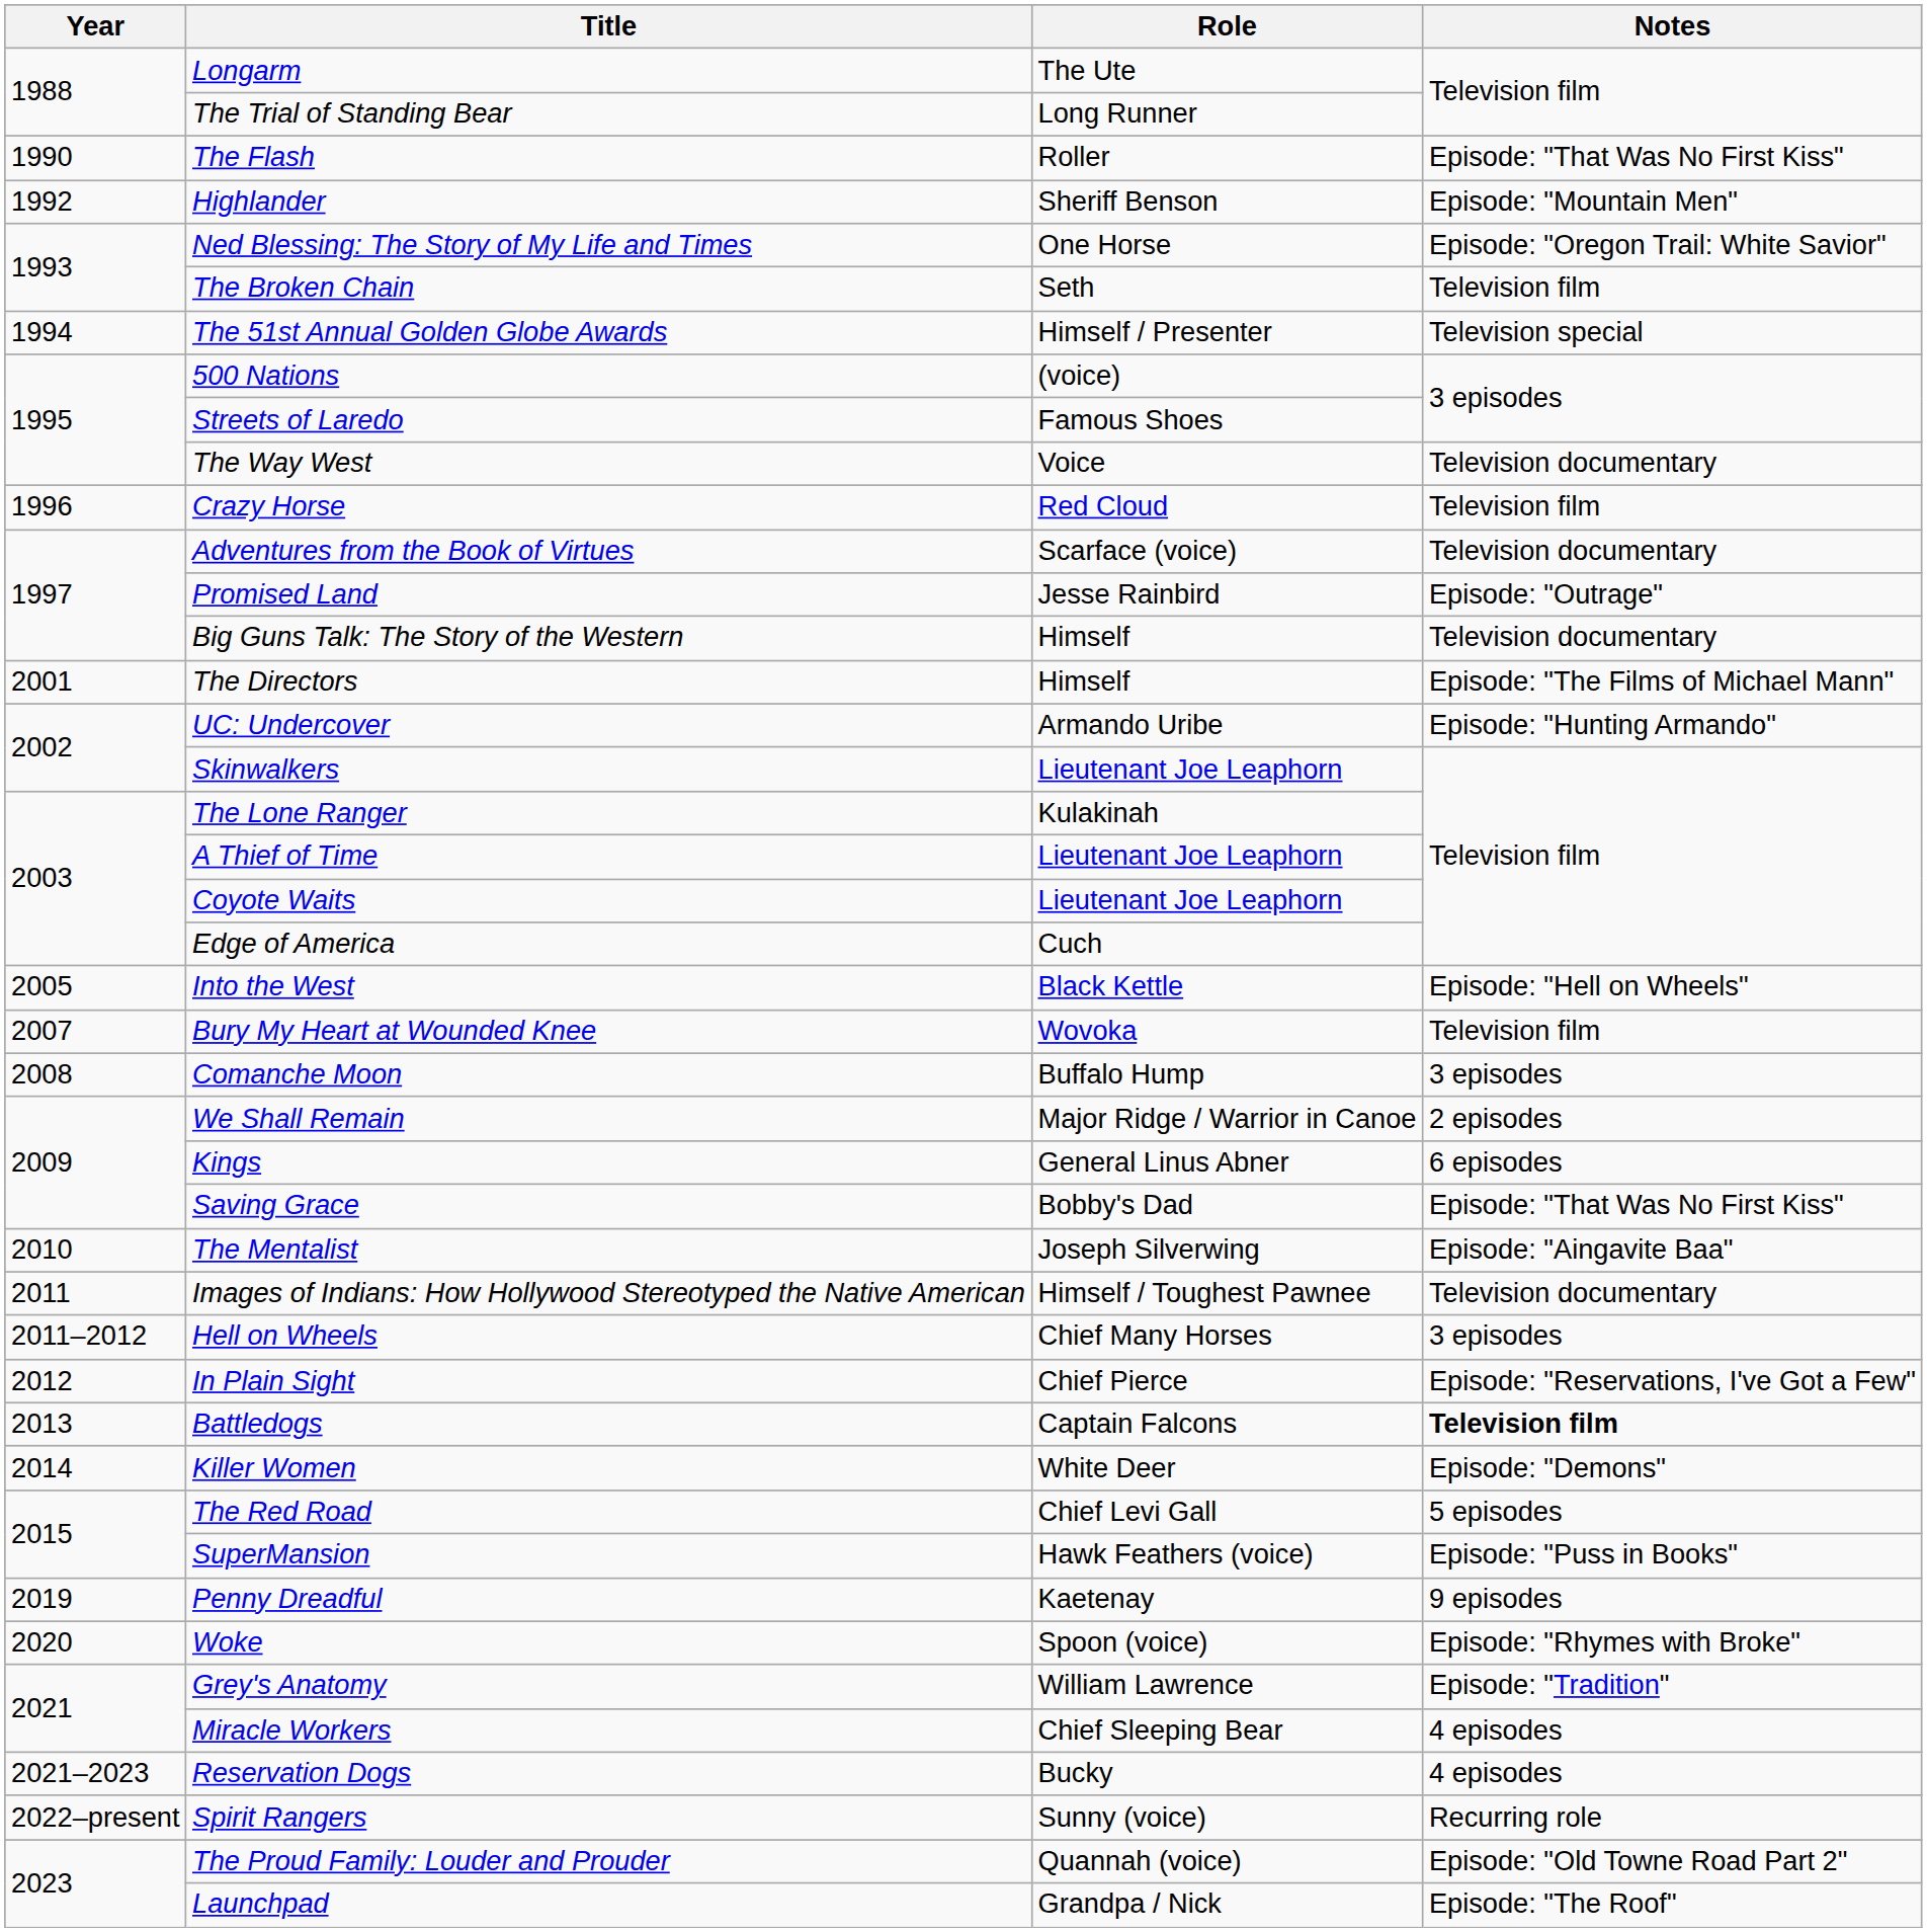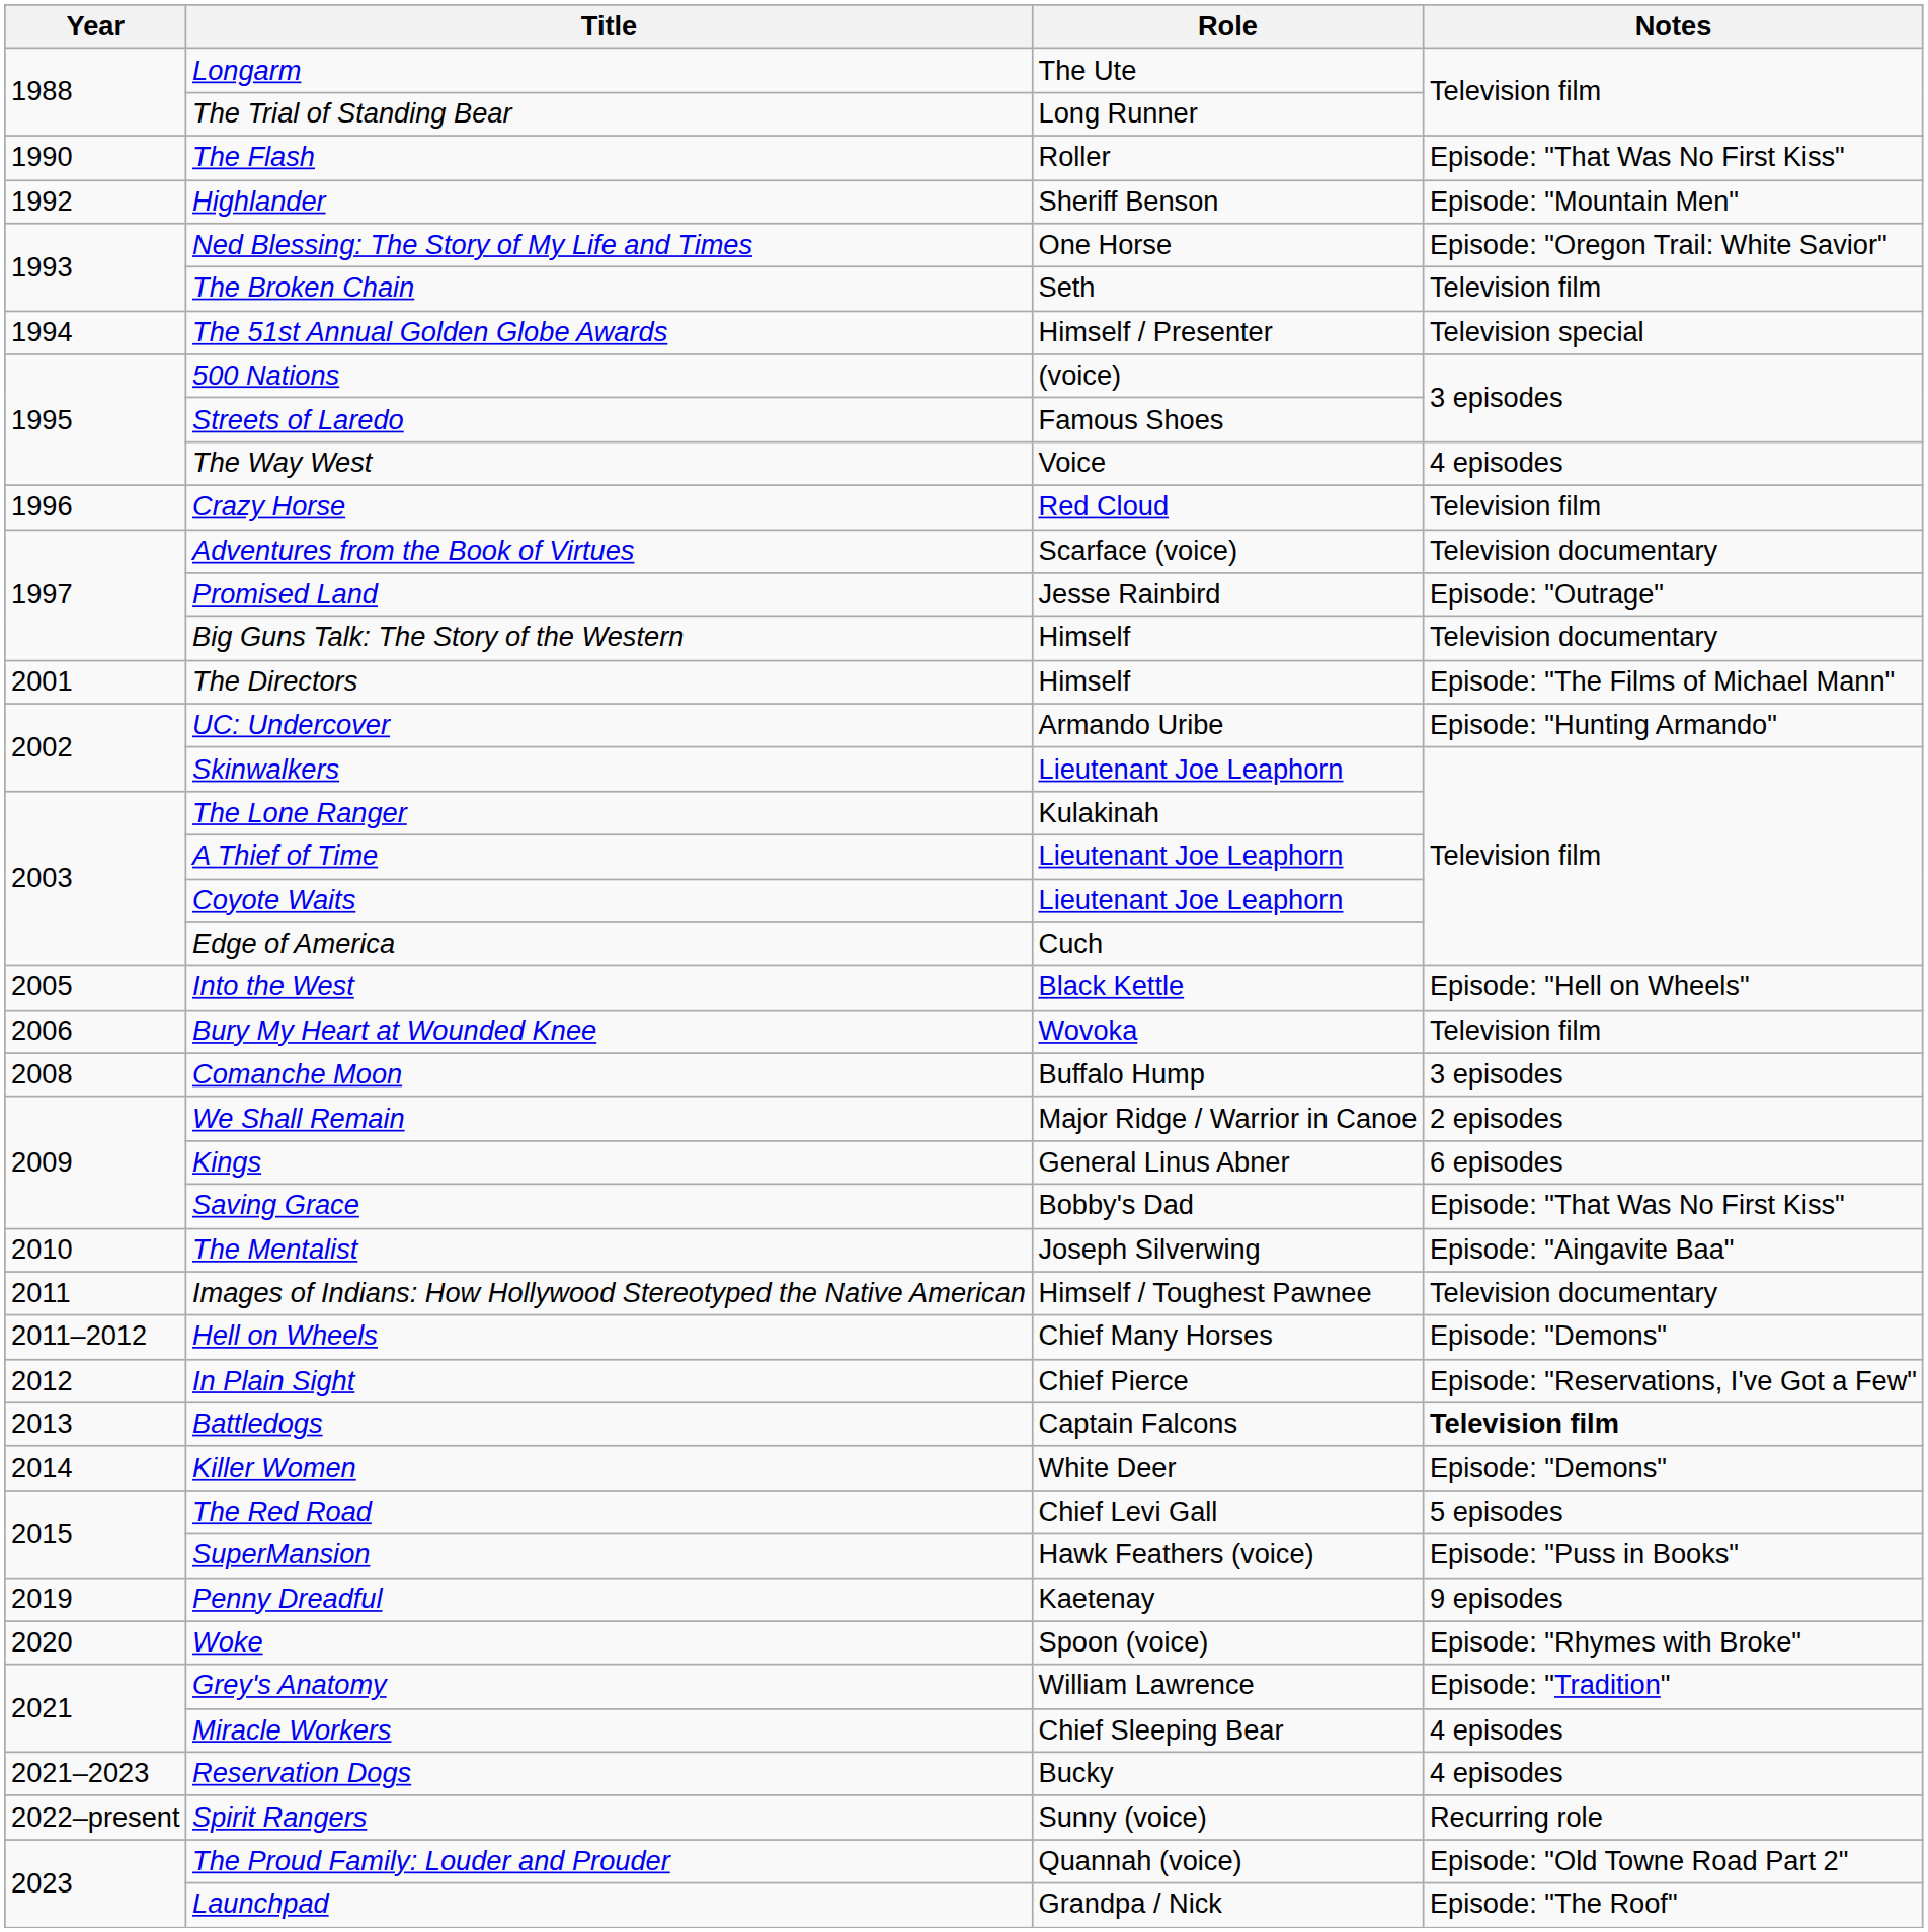 <table class="wikitable sortable">
 <tr>
 <th>Year</th>
 <th>Title</th>
 <th>Role</th>
 <th>Notes</th>
 </tr>
 <tr>
 <td rowspan="2">1988</td>
 <td><em><a href='#'>Longarm</a></em></td>
 <td>The Ute</td>
 <td rowspan="2">Television film</td>
 </tr>
 <tr>
 <td><em>The Trial of Standing Bear</em></td>
 <td>Long Runner</td>
 </tr>
 <tr>
 <td>1990</td>
 <td><em><a href='#'>The Flash</a></em></td>
 <td>Roller</td>
 <td>Episode: "That Was No First Kiss"</td>
 </tr>
 <tr>
 <td>1992</td>
 <td><em><a href='#'>Highlander</a></em></td>
 <td>Sheriff Benson</td>
 <td>Episode: "Mountain Men"</td>
 </tr>
 <tr>
 <td rowspan="2">1993</td>
 <td><em><a href='#'>Ned Blessing: The Story of My Life and Times</a></em></td>
 <td>One Horse</td>
 <td>Episode: "Oregon Trail: White Savior"</td>
 </tr>
 <tr>
 <td><em><a href='#'>The Broken Chain</a></em></td>
 <td>Seth</td>
 <td>Television film</td>
 </tr>
 <tr>
 <td>1994</td>
 <td><em><a href='#'>The 51st Annual Golden Globe Awards</a></em></td>
 <td>Himself / Presenter</td>
 <td>Television special</td>
 </tr>
 <tr>
 <td rowspan="3">1995</td>
 <td><em><a href='#'>500 Nations</a></em></td>
 <td>(voice)</td>
 <td rowspan="2">3 episodes</td>
 </tr>
 <tr>
 <td><em><a href='#'>Streets of Laredo</a></em></td>
 <td>Famous Shoes</td>
 </tr>
 <tr>
 <td><em>The Way West</em></td>
 <td>Voice</td>
-<td>Television documentary</td>
+<td>4 episodes</td>
 </tr>
 <tr>
 <td>1996</td>
 <td><em><a href='#'>Crazy Horse</a></em></td>
 <td><a href='#'>Red Cloud</a></td>
 <td>Television film</td>
 </tr>
 <tr>
 <td rowspan="3">1997</td>
 <td><em><a href='#'>Adventures from the Book of Virtues</a></em></td>
 <td>Scarface (voice)</td>
 <td>Television documentary</td>
 </tr>
 <tr>
 <td><em><a href='#'>Promised Land</a></em></td>
 <td>Jesse Rainbird</td>
 <td>Episode: "Outrage"</td>
 </tr>
 <tr>
 <td><em>Big Guns Talk: The Story of the Western</em></td>
 <td>Himself</td>
 <td>Television documentary</td>
 </tr>
 <tr>
 <td>2001</td>
 <td><em>The Directors</em></td>
 <td>Himself</td>
 <td>Episode: "The Films of Michael Mann"</td>
 </tr>
 <tr>
 <td rowspan="2">2002</td>
 <td><em><a href='#'>UC: Undercover</a></em></td>
 <td>Armando Uribe</td>
 <td>Episode: "Hunting Armando"</td>
 </tr>
 <tr>
 <td><em><a href='#'>Skinwalkers</a></em></td>
 <td><a href='#'>Lieutenant Joe Leaphorn</a></td>
 <td rowspan="5">Television film</td>
 </tr>
 <tr>
 <td rowspan="4">2003</td>
 <td><em><a href='#'>The Lone Ranger</a></em></td>
 <td>Kulakinah</td>
 </tr>
 <tr>
 <td><em><a href='#'>A Thief of Time</a></em></td>
 <td><a href='#'>Lieutenant Joe Leaphorn</a></td>
 </tr>
 <tr>
 <td><em><a href='#'>Coyote Waits</a></em></td>
 <td><a href='#'>Lieutenant Joe Leaphorn</a></td>
 </tr>
 <tr>
 <td><em>Edge of America</em></td>
 <td>Cuch</td>
 </tr>
 <tr>
 <td>2005</td>
 <td><em><a href='#'>Into the West</a></em></td>
 <td><a href='#'>Black Kettle</a></td>
 <td>Episode: "Hell on Wheels"</td>
 </tr>
 <tr>
-<td>2007</td>
+<td>2006</td>
 <td><em><a href='#'>Bury My Heart at Wounded Knee</a></em></td>
 <td><a href='#'>Wovoka</a></td>
 <td>Television film</td>
 </tr>
 <tr>
 <td>2008</td>
 <td><em><a href='#'>Comanche Moon</a></em></td>
 <td>Buffalo Hump</td>
 <td>3 episodes</td>
 </tr>
 <tr>
 <td rowspan="3">2009</td>
 <td><em><a href='#'>We Shall Remain</a></em></td>
 <td>Major Ridge / Warrior in Canoe</td>
 <td>2 episodes</td>
 </tr>
 <tr>
 <td><em><a href='#'>Kings</a></em></td>
 <td>General Linus Abner</td>
 <td>6 episodes</td>
 </tr>
 <tr>
 <td><em><a href='#'>Saving Grace</a></em></td>
 <td>Bobby's Dad</td>
 <td>Episode: "That Was No First Kiss"</td>
 </tr>
 <tr>
 <td>2010</td>
 <td><em><a href='#'>The Mentalist</a></em></td>
 <td>Joseph Silverwing</td>
 <td>Episode: "Aingavite Baa"</td>
 </tr>
 <tr>
 <td>2011</td>
 <td><em>Images of Indians: How Hollywood Stereotyped the Native American</em></td>
 <td>Himself / Toughest Pawnee</td>
 <td>Television documentary</td>
 </tr>
 <tr>
 <td>2011–2012</td>
 <td><em><a href='#'>Hell on Wheels</a></em></td>
 <td>Chief Many Horses</td>
-<td>3 episodes</td>
+<td>Episode: "Demons"</td>
 </tr>
 <tr>
 <td>2012</td>
 <td><em><a href='#'>In Plain Sight</a></em></td>
 <td>Chief Pierce</td>
 <td>Episode: "Reservations, I've Got a Few"</td>
 </tr>
 <tr>
 <td>2013</td>
 <td><em><a href='#'>Battledogs</a></em></td>
 <td>Captain Falcons</td>
 <td><strong>Television film</strong></td>
 </tr>
 <tr>
 <td>2014</td>
 <td><em><a href='#'>Killer Women</a></em></td>
 <td>White Deer</td>
 <td>Episode: "Demons"</td>
 </tr>
 <tr>
 <td rowspan="2">2015</td>
 <td><em><a href='#'>The Red Road</a></em></td>
 <td>Chief Levi Gall</td>
 <td>5 episodes</td>
 </tr>
 <tr>
 <td><em><a href='#'>SuperMansion</a></em></td>
 <td>Hawk Feathers (voice)</td>
 <td>Episode: "Puss in Books"</td>
 </tr>
 <tr>
 <td>2019</td>
 <td><em><a href='#'>Penny Dreadful</a></em></td>
 <td>Kaetenay</td>
 <td>9 episodes</td>
 </tr>
 <tr>
 <td>2020</td>
 <td><em><a href='#'>Woke</a></em></td>
 <td>Spoon (voice)</td>
 <td>Episode: "Rhymes with Broke"</td>
 </tr>
 <tr>
 <td rowspan="2">2021</td>
 <td><em><a href='#'>Grey's Anatomy</a></em></td>
 <td>William Lawrence</td>
 <td>Episode: "<a href='#'>Tradition</a>"</td>
 </tr>
 <tr>
 <td><em><a href='#'>Miracle Workers</a></em></td>
 <td>Chief Sleeping Bear</td>
 <td>4 episodes</td>
 </tr>
 <tr>
 <td>2021–2023</td>
 <td><em><a href='#'>Reservation Dogs</a></em></td>
 <td>Bucky</td>
 <td>4 episodes</td>
 </tr>
 <tr>
 <td>2022–present</td>
 <td><em><a href='#'>Spirit Rangers</a></em></td>
 <td>Sunny (voice)</td>
 <td>Recurring role</td>
 </tr>
 <tr>
 <td rowspan="2">2023</td>
 <td><em><a href='#'>The Proud Family: Louder and Prouder</a></em></td>
 <td>Quannah (voice)</td>
 <td>Episode: "Old Towne Road Part 2"</td>
 </tr>
 <tr>
 <td><em><a href='#'>Launchpad</a></em></td>
 <td>Grandpa / Nick</td>
 <td>Episode: "The Roof"</td>
 </tr>
 </table>
